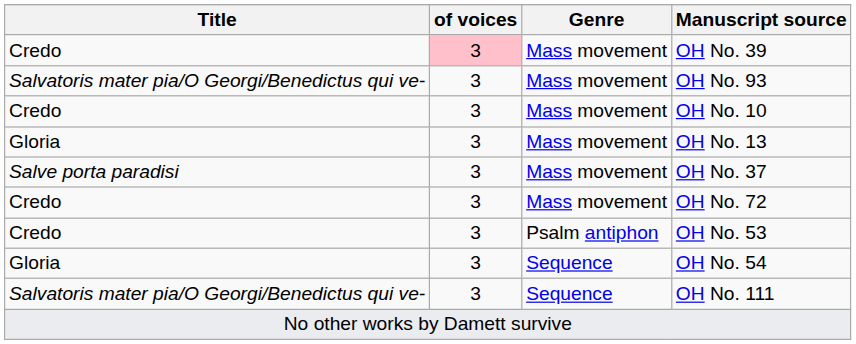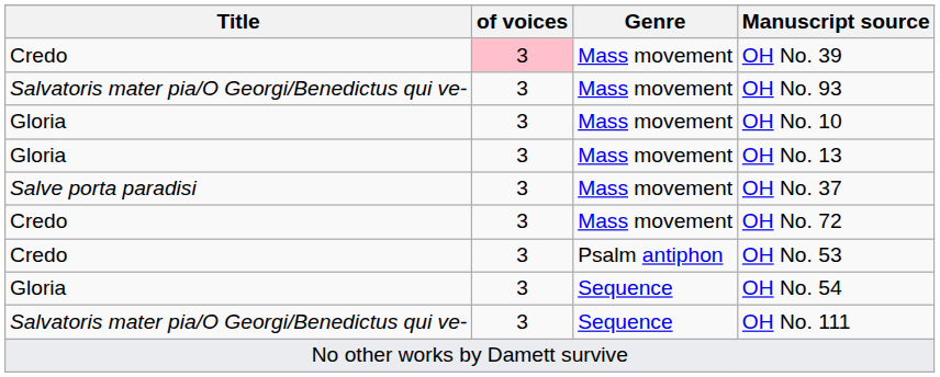 <table class = "wikitable sortable plainrowheaders">
 <tr>
 </tr>
 <tr>
 <th scope="col">Title</th>
 <th scope="col"> of voices</th>
 <th scope="col">Genre</th>
 <th scope="col">Manuscript source</th>
 </tr>
 <tr>
 <td>Credo</td>
 <td style="background: pink; text-align: center;">3</td>
 <td><a href='#'>Mass</a> movement</td>
 <td><a href='#'>OH</a> No. 39</td>
 </tr>
 <tr>
 <td><em>Salvatoris mater pia/O Georgi/Benedictus qui ve-</em></td>
 <td style="text-align: center;">3</td>
 <td><a href='#'>Mass</a> movement</td>
 <td><a href='#'>OH</a> No. 93</td>
 </tr>
 <tr>
-<td>Credo</td>
+<td>Gloria</td>
 <td style="text-align: center;">3</td>
 <td><a href='#'>Mass</a> movement</td>
 <td><a href='#'>OH</a> No. 10</td>
 </tr>
 <tr>
 <td>Gloria</td>
 <td style="text-align: center;">3</td>
 <td><a href='#'>Mass</a> movement</td>
 <td><a href='#'>OH</a> No. 13</td>
 </tr>
 <tr>
 <td><em>Salve porta paradisi</em></td>
 <td style="text-align: center;">3</td>
 <td><a href='#'>Mass</a> movement</td>
 <td><a href='#'>OH</a> No. 37</td>
 </tr>
 <tr>
 <td>Credo</td>
 <td style="text-align: center;">3</td>
 <td><a href='#'>Mass</a> movement</td>
 <td><a href='#'>OH</a> No. 72</td>
 </tr>
 <tr>
 <td>Credo</td>
 <td style="text-align: center;">3</td>
 <td>Psalm <a href='#'>antiphon</a></td>
 <td><a href='#'>OH</a> No. 53</td>
 </tr>
 <tr>
 <td>Gloria</td>
 <td style="text-align: center;">3</td>
 <td><a href='#'>Sequence</a></td>
 <td><a href='#'>OH</a> No. 54</td>
 </tr>
 <tr>
 <td><em>Salvatoris mater pia/O Georgi/Benedictus qui ve-</em></td>
 <td style="text-align: center;">3</td>
 <td><a href='#'>Sequence</a></td>
 <td><a href='#'>OH</a> No. 111</td>
 </tr>
 <tr>
 <td colspan=4 style="background-color: #EAECF0" align="center" data-sort-value="ZZZZ">No other works by Damett survive</td>
 </tr>
 </table>
